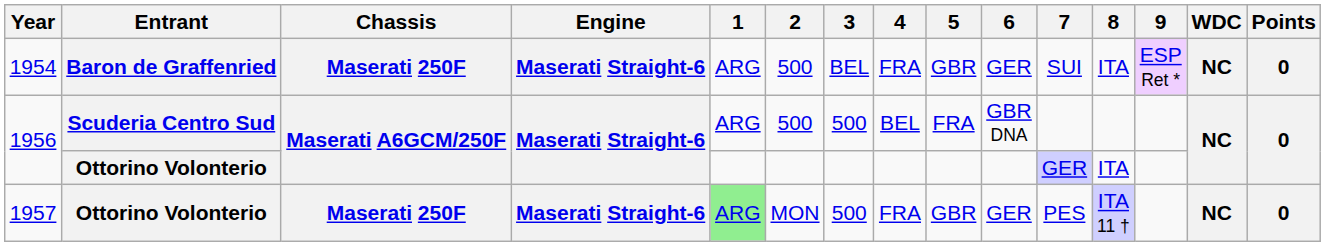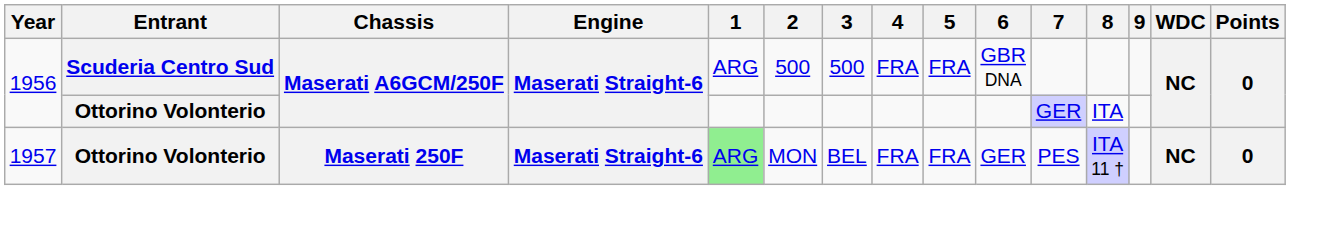 <table class="wikitable" style="text-align:center; font-size:90%">
 <tr>
 <th>Year</th>
 <th>Entrant</th>
 <th>Chassis</th>
 <th>Engine</th>
 <th>1</th>
 <th>2</th>
 <th>3</th>
 <th>4</th>
 <th>5</th>
 <th>6</th>
 <th>7</th>
 <th>8</th>
 <th>9</th>
 <th>WDC</th>
 <th>Points</th>
 </tr>
 <tr>
-<td><a href='#'>1954</a></td>
-<th><a href='#'>Baron de Graffenried</a></th>
-<th><a href='#'>Maserati</a> <a href='#'>250F</a></th>
-<th><a href='#'>Maserati</a> <a href='#'>Straight-6</a></th>
-<td><a href='#'>ARG</a></td>
-<td><a href='#'>500</a></td>
-<td><a href='#'>BEL</a></td>
-<td><a href='#'>FRA</a></td>
-<td><a href='#'>GBR</a></td>
-<td><a href='#'>GER</a></td>
-<td><a href='#'>SUI</a></td>
-<td><a href='#'>ITA</a></td>
-<td style="background:#EFCFFF;"><a href='#'>ESP</a><br><small>Ret *</small></td>
-<th>NC</th>
-<th>0</th>
-</tr>
-<tr>
 <td rowspan=2><a href='#'>1956</a></td>
 <th><a href='#'>Scuderia Centro Sud</a></th>
 <th rowspan=2><a href='#'>Maserati</a> <a href='#'>A6GCM/250F</a></th>
 <th rowspan=2><a href='#'>Maserati</a> <a href='#'>Straight-6</a></th>
 <td><a href='#'>ARG</a></td>
 <td><a href='#'>500</a></td>
 <td><a href='#'>500</a></td>
-<td><a href='#'>BEL</a></td>
+<td><a href='#'>FRA</a></td>
 <td><a href='#'>FRA</a></td>
 <td><a href='#'>GBR</a><br><small>DNA</small></td>
 <td></td>
 <td></td>
 <td></td>
 <th rowspan=2>NC</th>
 <th rowspan=2>0</th>
 </tr>
 <tr>
 <th>Ottorino Volonterio</th>
 <td></td>
 <td></td>
 <td></td>
 <td></td>
 <td></td>
 <td></td>
 <td style="background:#CFCFFF;"><a href='#'>GER</a><br></td>
 <td><a href='#'>ITA</a></td>
 <td></td>
 </tr>
 <tr>
 <td><a href='#'>1957</a></td>
 <th>Ottorino Volonterio</th>
 <th><a href='#'>Maserati</a> <a href='#'>250F</a></th>
 <th><a href='#'>Maserati</a> <a href='#'>Straight-6</a></th>
 <td style="background: lightgreen;"><a href='#'>ARG</a></td>
 <td><a href='#'>MON</a></td>
-<td><a href='#'>500</a></td>
+<td><a href='#'>BEL</a></td>
 <td><a href='#'>FRA</a></td>
-<td><a href='#'>GBR</a></td>
+<td><a href='#'>FRA</a></td>
 <td><a href='#'>GER</a></td>
 <td><a href='#'>PES</a></td>
 <td style="background:#CFCFFF;"><a href='#'>ITA</a><br><small>11 †</small></td>
 <td></td>
 <th>NC</th>
 <th>0</th>
 </tr>
 </table>
